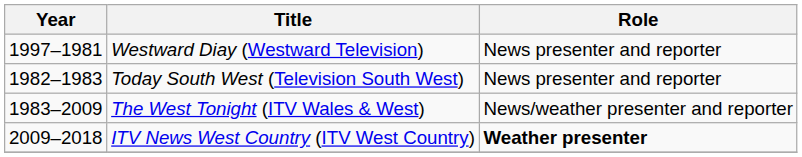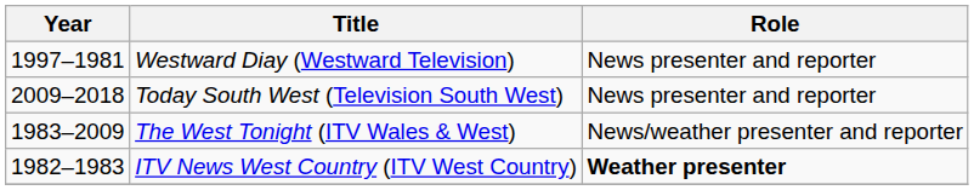 <table class="wikitable" style="font-size: 95%;">
 <tr>
 <th>Year</th>
 <th>Title</th>
 <th>Role</th>
 </tr>
 <tr>
 <td>1997–1981</td>
 <td><em>Westward Diay</em> (<a href='#'>Westward Television</a>)</td>
 <td>News presenter and reporter</td>
 </tr>
 <tr>
-<td>1982–1983</td>
+<td>2009–2018</td>
 <td><em>Today South West</em> (<a href='#'>Television South West</a>)</td>
 <td>News presenter and reporter</td>
 </tr>
 <tr>
 <td>1983–2009</td>
 <td><em><a href='#'>The West Tonight</a></em> (<a href='#'>ITV Wales & West</a>)</td>
 <td>News/weather presenter and reporter</td>
 </tr>
 <tr>
-<td>2009–2018</td>
+<td>1982–1983</td>
 <td><em><a href='#'>ITV News West Country</a></em>  (<a href='#'>ITV West Country</a>)</td>
 <td><strong>Weather presenter</strong></td>
 </tr>
 <tr>
 </tr>
 </table>
